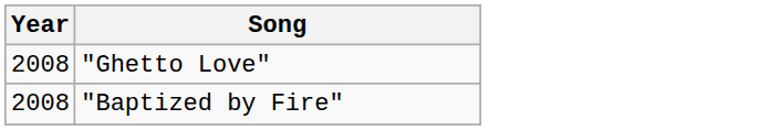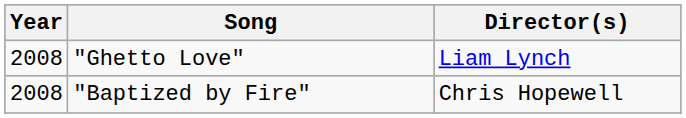 <table class="wikitable">
 <tr>
 <th>Year</th>
 <th style="width:250px; width:210px;">Song</th>
+<th style="width:140px;">Director(s)</th>
 </tr>
 <tr>
 <td>2008</td>
 <td>"Ghetto Love"</td>
+<td><a href='#'>Liam Lynch</a></td>
 </tr>
 <tr>
 <td>2008</td>
 <td>"Baptized by Fire"</td>
+<td>Chris Hopewell</td>
 </tr>
 </table>
